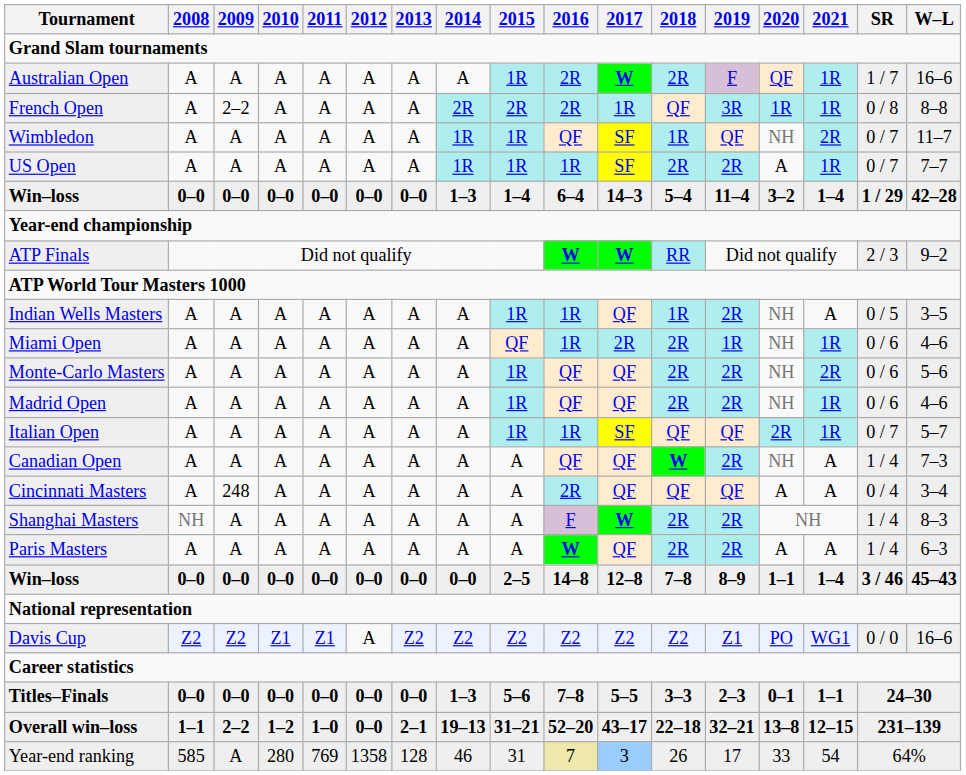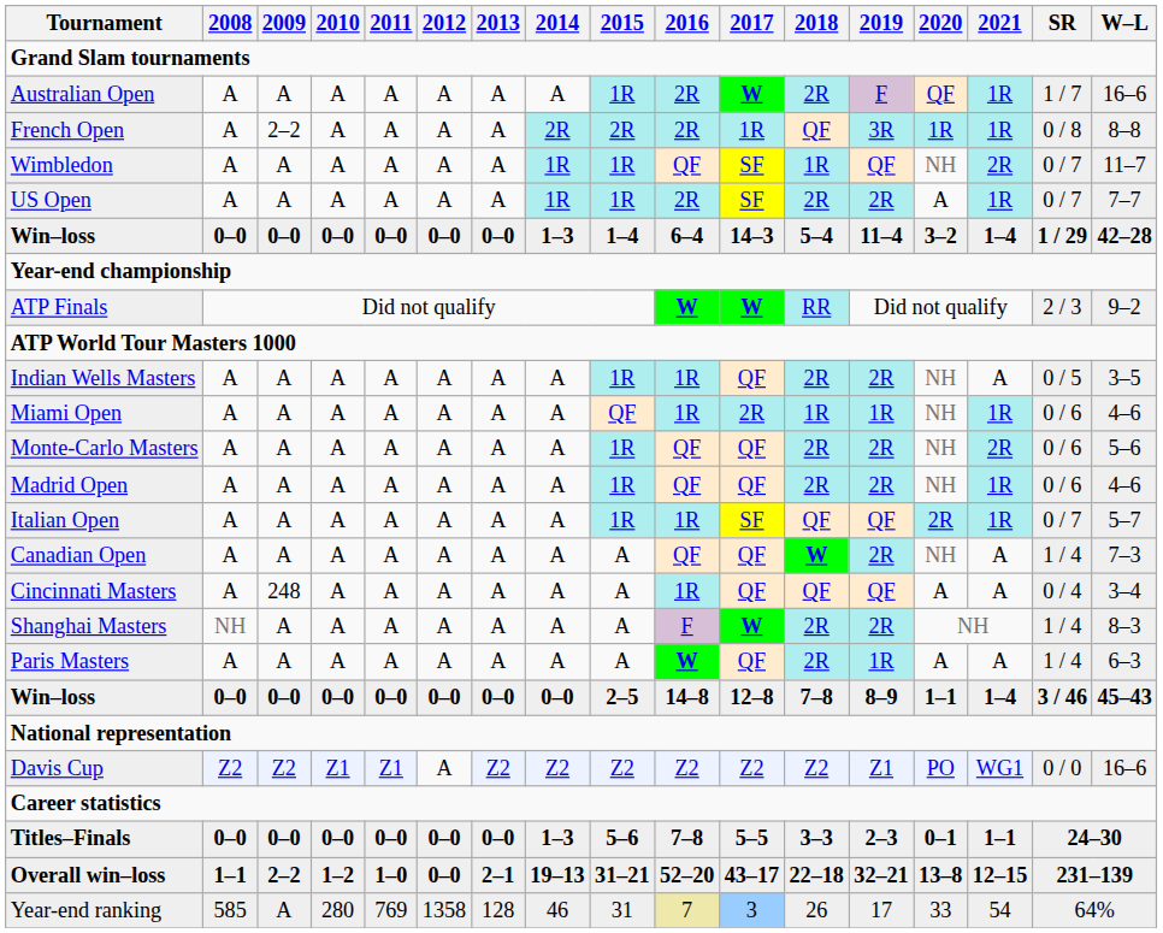 <table class=wikitable style=text-align:center;font-size:97%>
 <tr bgcolor=#efefef>
 <th>Tournament</th>
 <th><a href='#'>2008</a></th>
 <th><a href='#'>2009</a></th>
 <th><a href='#'>2010</a></th>
 <th><a href='#'>2011</a></th>
 <th><a href='#'>2012</a></th>
 <th><a href='#'>2013</a></th>
 <th><a href='#'>2014</a></th>
 <th><a href='#'>2015</a></th>
 <th><a href='#'>2016</a></th>
 <th><a href='#'>2017</a></th>
 <th><a href='#'>2018</a></th>
 <th><a href='#'>2019</a></th>
 <th><a href='#'>2020</a></th>
 <th><a href='#'>2021</a></th>
 <th>SR</th>
 <th>W–L</th>
 </tr>
 <tr>
 <td colspan=19 align=left><strong>Grand Slam tournaments</strong></td>
 </tr>
 <tr>
 <td align=left style=background:#EFEFEF><a href='#'>Australian Open</a></td>
 <td>A</td>
 <td>A</td>
 <td>A</td>
 <td>A</td>
 <td>A</td>
 <td>A</td>
 <td>A</td>
 <td style=background:#afeeee><a href='#'>1R</a></td>
 <td style=background:#afeeee><a href='#'>2R</a></td>
 <td style=background:lime><strong><a href='#'>W</a></strong></td>
 <td style=background:#afeeee><a href='#'>2R</a></td>
 <td style=background:thistle><a href='#'>F</a></td>
 <td style=background:#ffebcd><a href='#'>QF</a></td>
 <td style=background:#afeeee><a href='#'>1R</a></td>
 <td style=background:#EFEFEF>1 / 7</td>
 <td style=background:#EFEFEF>16–6</td>
 </tr>
 <tr>
 <td align=left style=background:#EFEFEF><a href='#'>French Open</a></td>
 <td>A</td>
 <td>2–2</td>
 <td>A</td>
 <td>A</td>
 <td>A</td>
 <td>A</td>
 <td style=background:#afeeee><a href='#'>2R</a></td>
 <td style=background:#afeeee><a href='#'>2R</a></td>
 <td style=background:#afeeee><a href='#'>2R</a></td>
 <td style=background:#afeeee><a href='#'>1R</a></td>
 <td style=background:#ffebcd><a href='#'>QF</a></td>
 <td style=background:#afeeee><a href='#'>3R</a></td>
 <td style=background:#afeeee><a href='#'>1R</a></td>
 <td style=background:#afeeee><a href='#'>1R</a></td>
 <td style=background:#EFEFEF>0 / 8</td>
 <td style=background:#EFEFEF>8–8</td>
 </tr>
 <tr>
 <td align=left style=background:#EFEFEF><a href='#'>Wimbledon</a></td>
 <td>A</td>
 <td>A</td>
 <td>A</td>
 <td>A</td>
 <td>A</td>
 <td>A</td>
 <td style=background:#afeeee><a href='#'>1R</a></td>
 <td style=background:#afeeee><a href='#'>1R</a></td>
 <td style=background:#ffebcd><a href='#'>QF</a></td>
 <td style=background:yellow><a href='#'>SF</a></td>
 <td style=background:#afeeee><a href='#'>1R</a></td>
 <td style=background:#ffebcd><a href='#'>QF</a></td>
 <td style=color:#767676>NH</td>
 <td style=background:#afeeee><a href='#'>2R</a></td>
 <td style=background:#EFEFEF>0 / 7</td>
 <td style=background:#EFEFEF>11–7</td>
 </tr>
 <tr>
 <td align=left style=background:#EFEFEF><a href='#'>US Open</a></td>
 <td>A</td>
 <td>A</td>
 <td>A</td>
 <td>A</td>
 <td>A</td>
 <td>A</td>
 <td style=background:#afeeee><a href='#'>1R</a></td>
 <td style=background:#afeeee><a href='#'>1R</a></td>
-<td style=background:#afeeee><a href='#'>1R</a></td>
+<td style=background:#afeeee><a href='#'>2R</a></td>
 <td style=background:yellow><a href='#'>SF</a></td>
 <td style=background:#afeeee><a href='#'>2R</a></td>
 <td style=background:#afeeee><a href='#'>2R</a></td>
 <td>A</td>
 <td bgcolor=afeeee><a href='#'>1R</a></td>
 <td style=background:#EFEFEF>0 / 7</td>
 <td style=background:#EFEFEF>7–7</td>
 </tr>
 <tr style=font-weight:bold;background:#efefef>
 <td align=left>Win–loss</td>
 <td>0–0</td>
 <td>0–0</td>
 <td>0–0</td>
 <td>0–0</td>
 <td>0–0</td>
 <td>0–0</td>
 <td>1–3</td>
 <td>1–4</td>
 <td>6–4</td>
 <td>14–3</td>
 <td>5–4</td>
 <td>11–4</td>
 <td>3–2</td>
 <td>1–4</td>
 <td>1 / 29</td>
 <td>42–28</td>
 </tr>
 <tr>
 <td colspan=19 align=left><strong>Year-end championship</strong></td>
 </tr>
 <tr>
 <td align=left style=background:#EFEFEF><a href='#'>ATP Finals</a></td>
 <td colspan=8>Did not qualify</td>
 <td style=background:lime><strong><a href='#'>W</a></strong></td>
 <td style=background:lime><strong><a href='#'>W</a></strong></td>
 <td style=background:#afeeee><a href='#'>RR</a></td>
 <td colspan=3>Did not qualify</td>
 <td style=background:#EFEFEF>2 / 3</td>
 <td style=background:#EFEFEF>9–2</td>
 </tr>
 <tr>
 <td colspan=19 align=left><strong>ATP World Tour Masters 1000</strong></td>
 </tr>
 <tr>
 <td align=left style=background:#EFEFEF><a href='#'>Indian Wells Masters</a></td>
 <td>A</td>
 <td>A</td>
 <td>A</td>
 <td>A</td>
 <td>A</td>
 <td>A</td>
 <td>A</td>
 <td style=background:#afeeee><a href='#'>1R</a></td>
 <td style=background:#afeeee><a href='#'>1R</a></td>
 <td style=background:#ffebcd><a href='#'>QF</a></td>
-<td style=background:#afeeee><a href='#'>1R</a></td>
+<td style=background:#afeeee><a href='#'>2R</a></td>
 <td style=background:#afeeee><a href='#'>2R</a></td>
 <td style="color:#767676">NH</td>
 <td>A</td>
 <td style=background:#EFEFEF>0 / 5</td>
 <td style=background:#EFEFEF>3–5</td>
 </tr>
 <tr>
 <td align=left style=background:#EFEFEF><a href='#'>Miami Open</a></td>
 <td>A</td>
 <td>A</td>
 <td>A</td>
 <td>A</td>
 <td>A</td>
 <td>A</td>
 <td>A</td>
 <td style=background:#ffebcd><a href='#'>QF</a></td>
 <td style=background:#afeeee><a href='#'>1R</a></td>
 <td style=background:#afeeee><a href='#'>2R</a></td>
-<td style=background:#afeeee><a href='#'>2R</a></td>
+<td style=background:#afeeee><a href='#'>1R</a></td>
 <td style=background:#afeeee><a href='#'>1R</a></td>
 <td style=color:#767676>NH</td>
 <td style=background:#afeeee><a href='#'>1R</a></td>
 <td style=background:#EFEFEF>0 / 6</td>
 <td style=background:#EFEFEF>4–6</td>
 </tr>
 <tr>
 <td align=left style=background:#EFEFEF><a href='#'>Monte-Carlo Masters</a></td>
 <td>A</td>
 <td>A</td>
 <td>A</td>
 <td>A</td>
 <td>A</td>
 <td>A</td>
 <td>A</td>
 <td style=background:#afeeee><a href='#'>1R</a></td>
 <td style=background:#ffebcd><a href='#'>QF</a></td>
 <td style=background:#ffebcd><a href='#'>QF</a></td>
 <td style=background:#afeeee><a href='#'>2R</a></td>
 <td style=background:#afeeee><a href='#'>2R</a></td>
 <td style=color:#767676>NH</td>
 <td style=background:#afeeee><a href='#'>2R</a></td>
 <td style=background:#EFEFEF>0 / 6</td>
 <td style=background:#EFEFEF>5–6</td>
 </tr>
 <tr>
 <td align=left style=background:#EFEFEF><a href='#'>Madrid Open</a></td>
 <td>A</td>
 <td>A</td>
 <td>A</td>
 <td>A</td>
 <td>A</td>
 <td>A</td>
 <td>A</td>
 <td style=background:#afeeee><a href='#'>1R</a></td>
 <td style=background:#ffebcd><a href='#'>QF</a></td>
 <td style=background:#ffebcd><a href='#'>QF</a></td>
 <td style=background:#afeeee><a href='#'>2R</a></td>
 <td style=background:#afeeee><a href='#'>2R</a></td>
 <td style=color:#767676>NH</td>
 <td style=background:#afeeee><a href='#'>1R</a></td>
 <td style=background:#EFEFEF>0 / 6</td>
 <td style=background:#EFEFEF>4–6</td>
 </tr>
 <tr>
 <td align=left style=background:#EFEFEF><a href='#'>Italian Open</a></td>
 <td>A</td>
 <td>A</td>
 <td>A</td>
 <td>A</td>
 <td>A</td>
 <td>A</td>
 <td>A</td>
 <td style=background:#afeeee><a href='#'>1R</a></td>
 <td style=background:#afeeee><a href='#'>1R</a></td>
 <td style=background:yellow><a href='#'>SF</a></td>
 <td style=background:#ffebcd><a href='#'>QF</a></td>
 <td style=background:#ffebcd><a href='#'>QF</a></td>
 <td style=background:#afeeee><a href='#'>2R</a></td>
 <td style=background:#afeeee><a href='#'>1R</a></td>
 <td style=background:#EFEFEF>0 / 7</td>
 <td style=background:#EFEFEF>5–7</td>
 </tr>
 <tr>
 <td align=left style=background:#EFEFEF><a href='#'>Canadian Open</a></td>
 <td>A</td>
 <td>A</td>
 <td>A</td>
 <td>A</td>
 <td>A</td>
 <td>A</td>
 <td>A</td>
 <td>A</td>
 <td style=background:#ffebcd><a href='#'>QF</a></td>
 <td style=background:#ffebcd><a href='#'>QF</a></td>
 <td style=background:lime><strong><a href='#'>W</a></strong></td>
 <td style=background:#afeeee><a href='#'>2R</a></td>
 <td style=color:#767676>NH</td>
 <td>A</td>
 <td style=background:#EFEFEF>1 / 4</td>
 <td style=background:#EFEFEF>7–3</td>
 </tr>
 <tr>
 <td align=left style=background:#EFEFEF><a href='#'>Cincinnati Masters</a></td>
 <td>A</td>
 <td>248</td>
 <td>A</td>
 <td>A</td>
 <td>A</td>
 <td>A</td>
 <td>A</td>
 <td>A</td>
-<td style=background:#afeeee><a href='#'>2R</a></td>
+<td style=background:#afeeee><a href='#'>1R</a></td>
 <td style=background:#ffebcd><a href='#'>QF</a></td>
 <td style=background:#ffebcd><a href='#'>QF</a></td>
 <td style=background:#ffebcd><a href='#'>QF</a></td>
 <td>A</td>
 <td>A</td>
 <td style=background:#EFEFEF>0 / 4</td>
 <td style=background:#EFEFEF>3–4</td>
 </tr>
 <tr>
 <td align=left style=background:#efefef><a href='#'>Shanghai Masters</a></td>
 <td style=color:#767676>NH</td>
 <td>A</td>
 <td>A</td>
 <td>A</td>
 <td>A</td>
 <td>A</td>
 <td>A</td>
 <td>A</td>
 <td style=background:thistle><a href='#'>F</a></td>
 <td style=background:lime><strong><a href='#'>W</a></strong></td>
 <td style=background:#afeeee><a href='#'>2R</a></td>
 <td style=background:#afeeee><a href='#'>2R</a></td>
 <td colspan="2" style="color:#767676">NH</td>
 <td style=background:#EFEFEF>1 / 4</td>
 <td style=background:#efefef>8–3</td>
 </tr>
 <tr>
 <td align=left style=background:#EFEFEF><a href='#'>Paris Masters</a></td>
 <td>A</td>
 <td>A</td>
 <td>A</td>
 <td>A</td>
 <td>A</td>
 <td>A</td>
 <td>A</td>
 <td>A</td>
 <td style=background:lime><strong><a href='#'>W</a></strong></td>
 <td style=background:#ffebcd><a href='#'>QF</a></td>
 <td style=background:#afeeee><a href='#'>2R</a></td>
-<td style=background:#afeeee><a href='#'>2R</a></td>
+<td style=background:#afeeee><a href='#'>1R</a></td>
 <td>A</td>
 <td>A</td>
 <td style=background:#EFEFEF>1 / 4</td>
 <td style=background:#EFEFEF>6–3</td>
 </tr>
 <tr style=font-weight:bold;background:#efefef>
 <td align=left>Win–loss</td>
 <td>0–0</td>
 <td>0–0</td>
 <td>0–0</td>
 <td>0–0</td>
 <td>0–0</td>
 <td>0–0</td>
 <td>0–0</td>
 <td>2–5</td>
 <td>14–8</td>
 <td>12–8</td>
 <td>7–8</td>
 <td>8–9</td>
 <td>1–1</td>
 <td>1–4</td>
 <td>3 / 46</td>
 <td>45–43</td>
 </tr>
 <tr>
 <td colspan=19 align=left><strong>National representation</strong></td>
 </tr>
 <tr>
 <td align=left style=background:#EFEFEF><a href='#'>Davis Cup</a></td>
 <td bgcolor=ecf2ff><a href='#'>Z2</a></td>
 <td bgcolor=ecf2ff><a href='#'>Z2</a></td>
 <td bgcolor=ecf2ff><a href='#'>Z1</a></td>
 <td bgcolor=ecf2ff><a href='#'>Z1</a></td>
 <td>A</td>
 <td bgcolor=ecf2ff><a href='#'>Z2</a></td>
 <td bgcolor=ecf2ff><a href='#'>Z2</a></td>
 <td bgcolor=ecf2ff><a href='#'>Z2</a></td>
 <td bgcolor=ecf2ff><a href='#'>Z2</a></td>
 <td bgcolor=ecf2ff><a href='#'>Z2</a></td>
 <td bgcolor=ecf2ff><a href='#'>Z2</a></td>
 <td bgcolor=ecf2ff><a href='#'>Z1</a></td>
 <td bgcolor=ecf2ff><a href='#'>PO</a></td>
 <td bgcolor=ecf2ff><a href='#'>WG1</a></td>
 <td style=background:#EFEFEF>0 / 0</td>
 <td style=background:#EFEFEF>16–6</td>
 </tr>
 <tr>
 <td colspan=19 align=left><strong>Career statistics</strong></td>
 </tr>
 <tr style=font-weight:bold;background:#efefef>
 <td align=left>Titles–Finals</td>
 <td>0–0</td>
 <td>0–0</td>
 <td>0–0</td>
 <td>0–0</td>
 <td>0–0</td>
 <td>0–0</td>
 <td>1–3</td>
 <td>5–6</td>
 <td>7–8</td>
 <td>5–5</td>
 <td>3–3</td>
 <td>2–3</td>
 <td>0–1</td>
 <td>1–1</td>
 <td colspan=2>24–30</td>
 </tr>
 <tr style=font-weight:bold;background:#efefef>
 <td style=text-align:left>Overall win–loss</td>
 <td>1–1</td>
 <td>2–2</td>
 <td>1–2</td>
 <td>1–0</td>
 <td>0–0</td>
 <td>2–1</td>
 <td>19–13</td>
 <td>31–21</td>
 <td>52–20</td>
 <td>43–17</td>
 <td>22–18</td>
 <td>32–21</td>
 <td>13–8</td>
 <td>12–15</td>
 <td colspan=2>231–139</td>
 </tr>
 <tr bgcolor=efefef>
 <td align=left>Year-end ranking</td>
 <td>585</td>
 <td>A</td>
 <td>280</td>
 <td>769</td>
 <td>1358</td>
 <td>128</td>
 <td>46</td>
 <td>31</td>
 <td bgcolor=eee8aa>7</td>
 <td bgcolor=99ccff>3</td>
 <td>26</td>
 <td>17</td>
 <td>33</td>
 <td>54</td>
 <td colspan=2>64%</td>
 </tr>
 </table>
